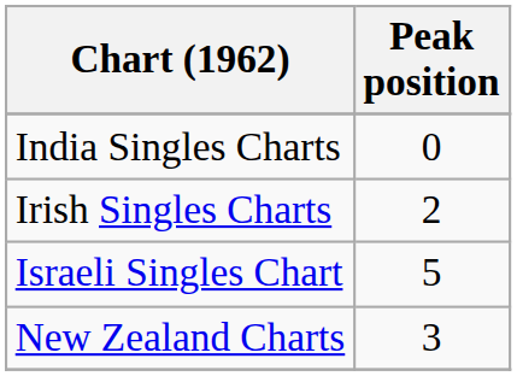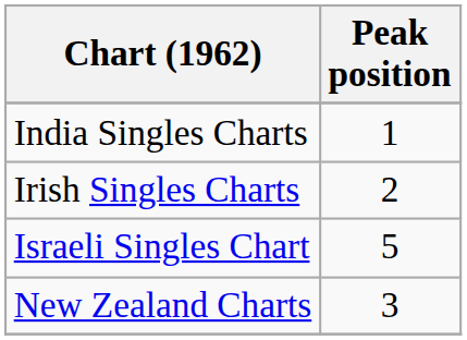 <table class="wikitable sortable">
 <tr>
 <th align="left">Chart (1962)</th>
 <th style="text-align:center;">Peak<br>position</th>
 </tr>
 <tr>
 </tr>
 <tr>
 <td align="left">India Singles Charts </td>
-<td style="text-align:center;">0</td>
+<td style="text-align:center;">1</td>
 </tr>
 <tr>
 <td align="left">Irish <a href='#'>Singles Charts</a></td>
 <td style="text-align:center;">2</td>
 </tr>
 <tr>
 <td align="left"><a href='#'>Israeli Singles Chart</a></td>
 <td style="text-align:center;">5</td>
 </tr>
 <tr>
 <td><a href='#'>New Zealand Charts</a></td>
 <td align="center">3</td>
 </tr>
 <tr>
 </tr>
 <tr>
 </tr>
 <tr>
 </tr>
 <tr>
 </tr>
 </table>
